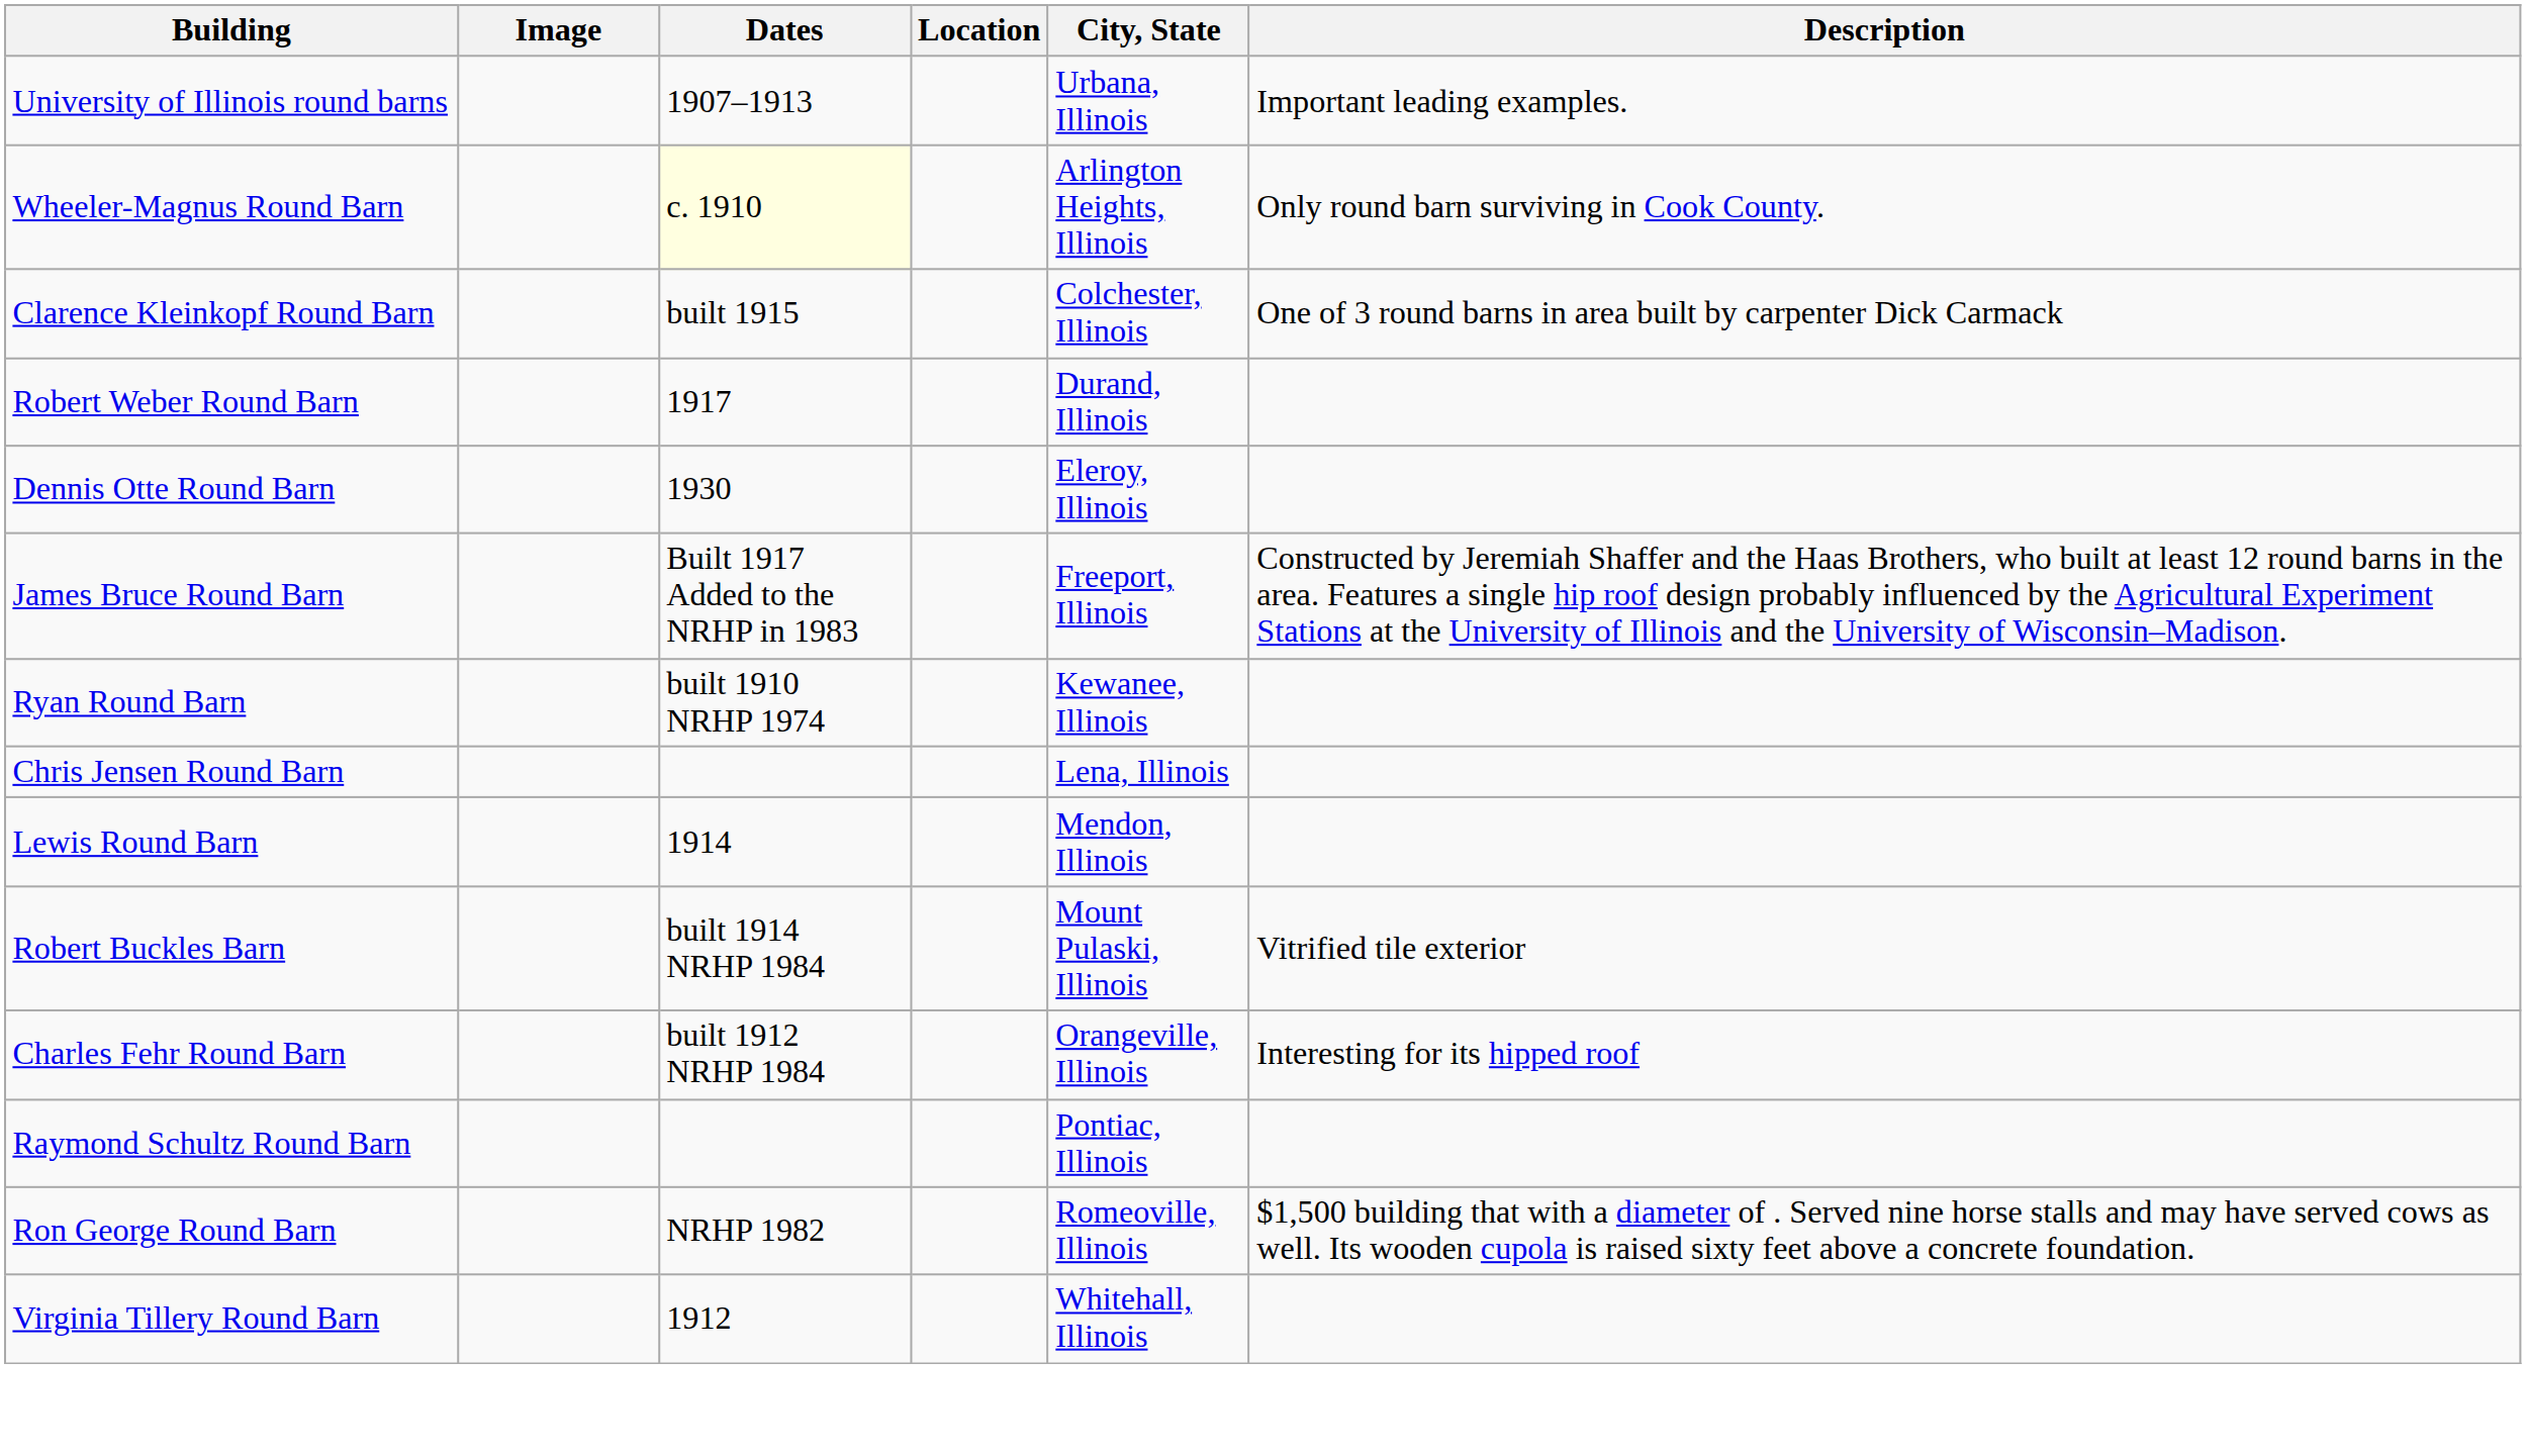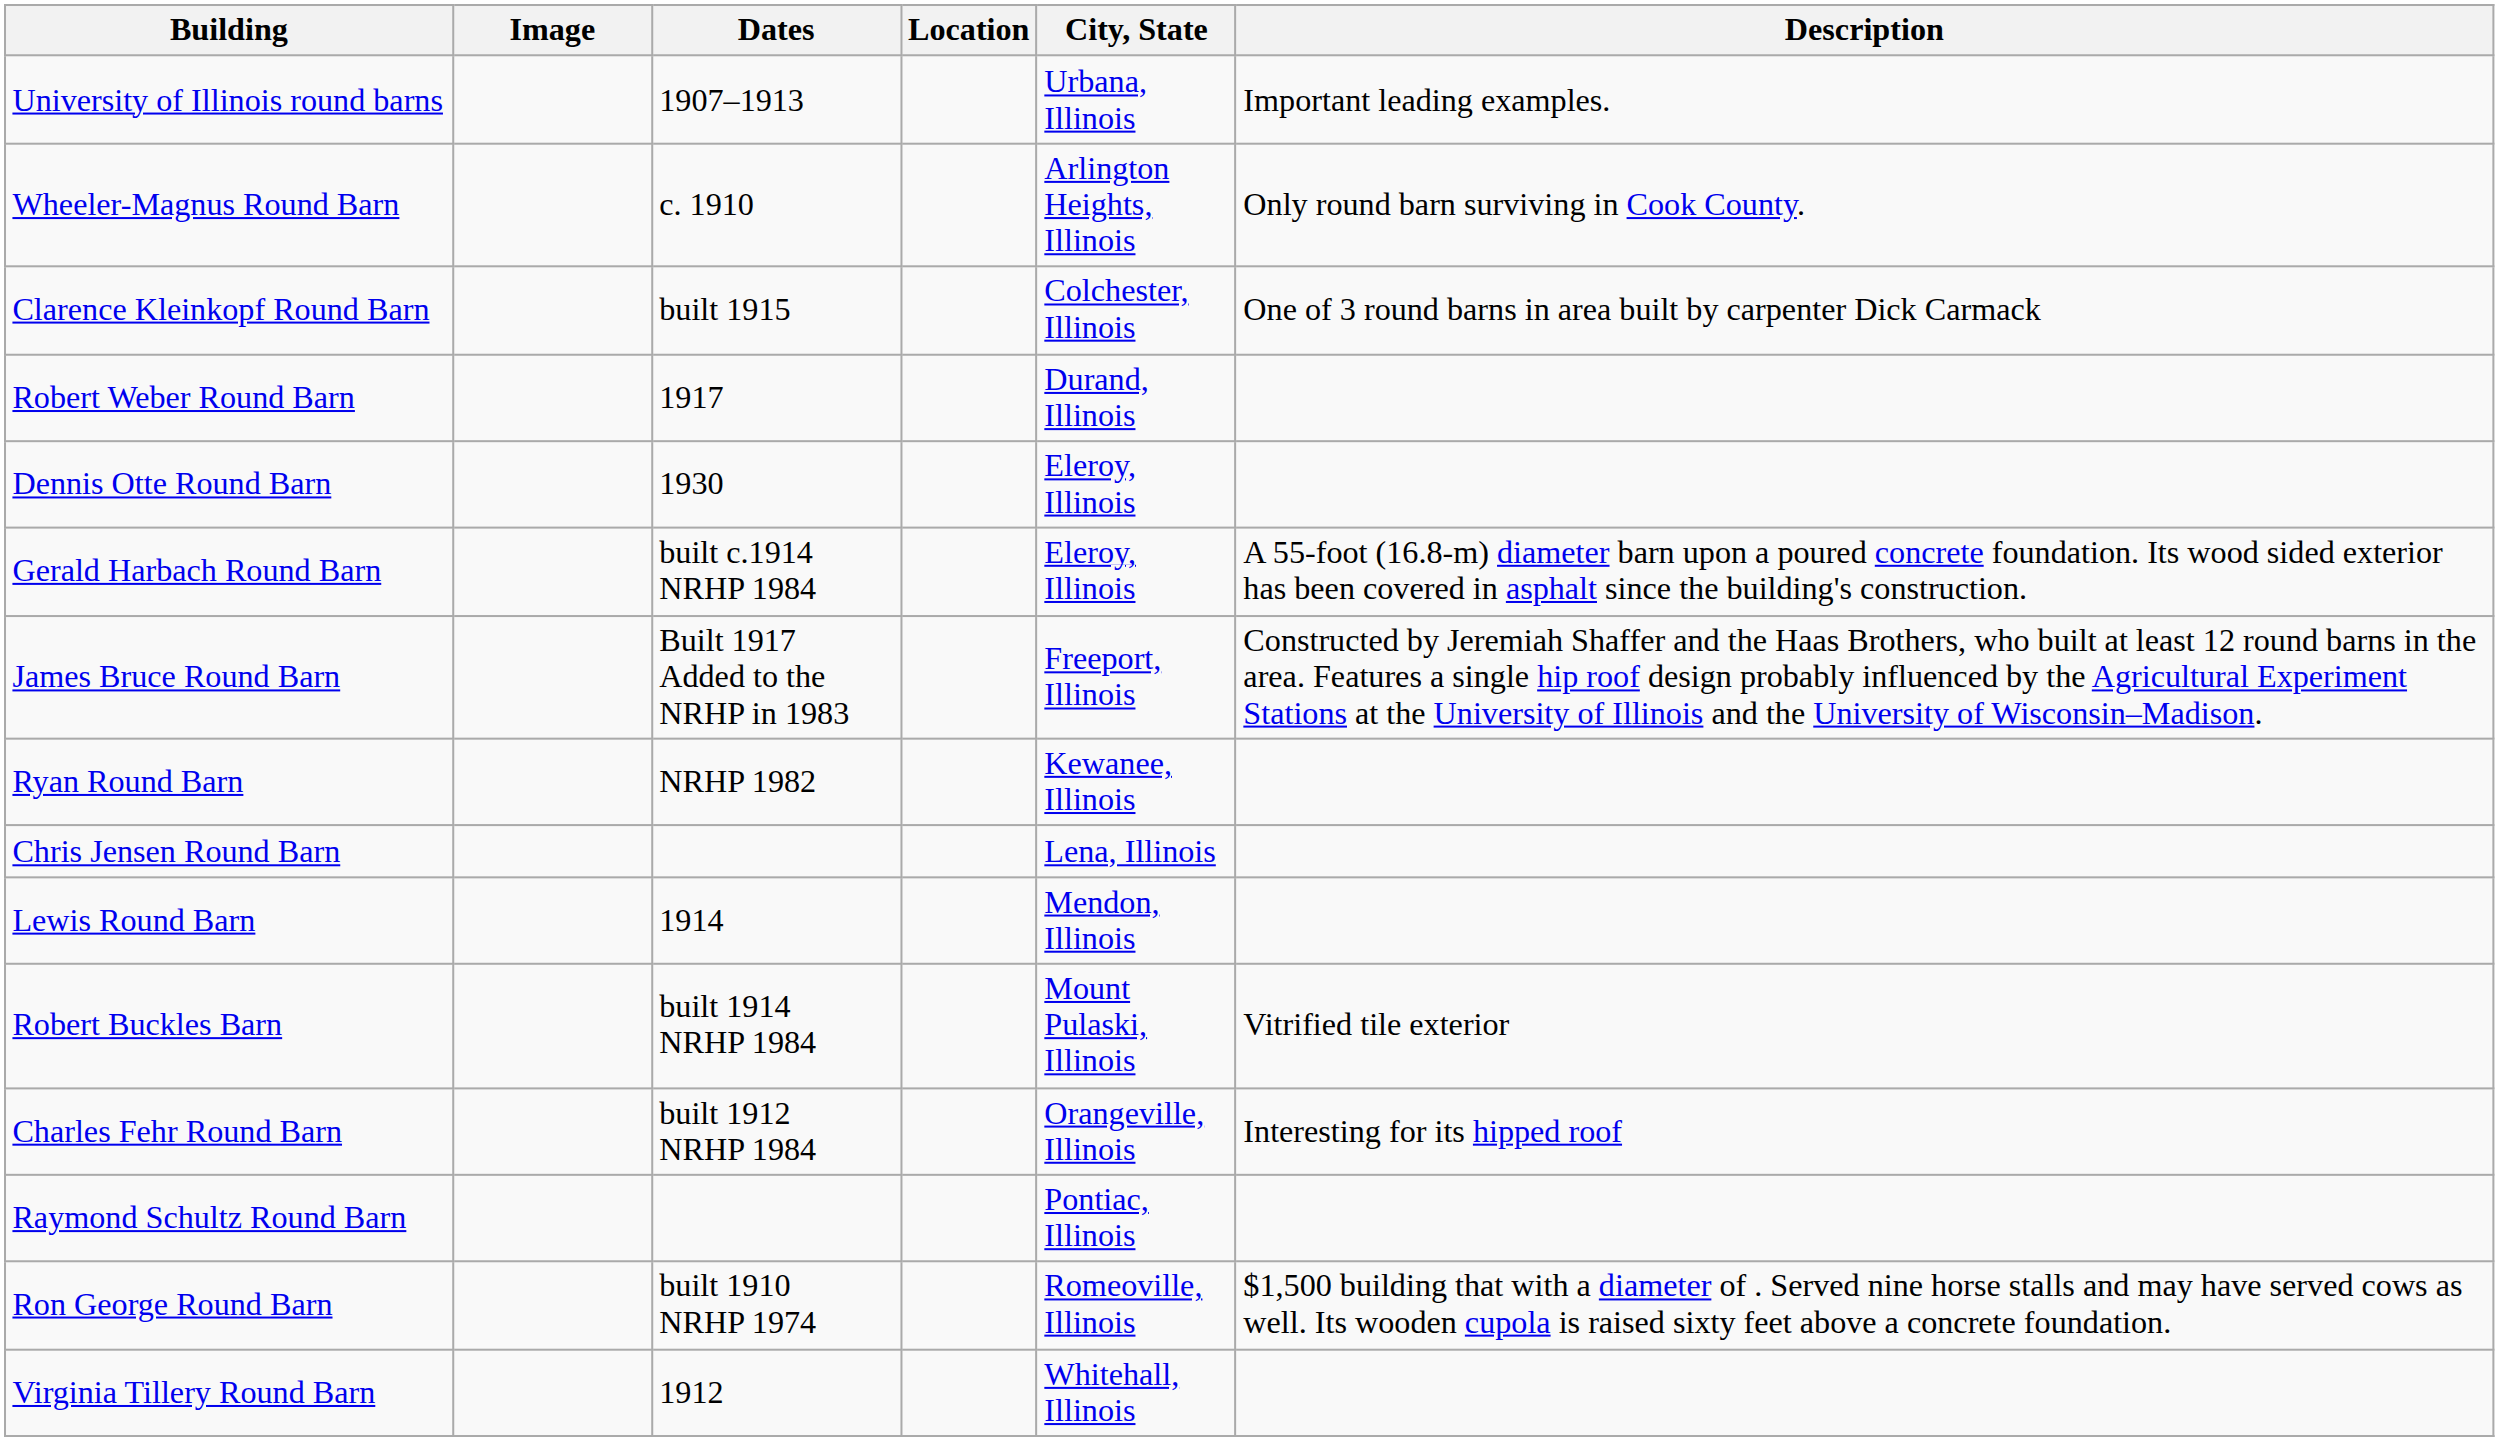 <table class="wikitable sortable" style="width:98%">
 <tr>
 <th style="width:18%;"><strong>Building</strong></th>
 <th style="width:8%;" class="unsortable"><strong>Image</strong></th>
 <th style="width:10%;"><strong>Dates</strong></th>
 <th><strong>Location</strong></th>
 <th style="width:8%;"><strong>City, State</strong></th>
 <th class="unsortable"><strong>Description</strong></th>
 </tr>
 <tr>
 <td><a href='#'>University of Illinois round barns</a></td>
 <td></td>
 <td>1907–1913</td>
 <td></td>
 <td><a href='#'>Urbana, Illinois</a></td>
 <td>Important leading examples.</td>
 </tr>
 <tr>
 <td><a href='#'>Wheeler-Magnus Round Barn</a></td>
 <td></td>
-<td style="background: lightyellow;">c. 1910</td>
+<td>c. 1910</td>
 <td></td>
 <td><a href='#'>Arlington Heights, Illinois</a></td>
 <td>Only round barn surviving in <a href='#'>Cook County</a>.</td>
 </tr>
 <tr>
 <td><a href='#'>Clarence Kleinkopf Round Barn</a></td>
 <td></td>
 <td>built 1915</td>
 <td></td>
 <td><a href='#'>Colchester, Illinois</a></td>
 <td>One of 3 round barns in area built by carpenter Dick Carmack</td>
 </tr>
 <tr>
 <td><a href='#'>Robert Weber Round Barn</a></td>
 <td></td>
 <td>1917</td>
 <td></td>
 <td><a href='#'>Durand, Illinois</a></td>
 <td></td>
 </tr>
 <tr>
 <td><a href='#'>Dennis Otte Round Barn</a></td>
 <td></td>
 <td>1930</td>
 <td></td>
 <td><a href='#'>Eleroy, Illinois</a></td>
 <td></td>
 </tr>
 <tr>
+<td><a href='#'>Gerald Harbach Round Barn</a></td>
+<td></td>
+<td>built c.1914<br>NRHP 1984</td>
+<td><small></small></td>
+<td><a href='#'>Eleroy, Illinois</a></td>
+<td>A 55-foot (16.8-m) <a href='#'>diameter</a> barn upon a poured <a href='#'>concrete</a> foundation. Its wood sided exterior has been covered in <a href='#'>asphalt</a> since the building's construction.</td>
+</tr>
+<tr>
 <td><a href='#'>James Bruce Round Barn</a></td>
 <td></td>
 <td>Built 1917<br>Added to the NRHP in 1983</td>
 <td><small></small></td>
 <td><a href='#'>Freeport, Illinois</a></td>
 <td>Constructed by Jeremiah Shaffer and the Haas Brothers, who built at least 12 round barns in the area. Features a single <a href='#'>hip roof</a> design probably influenced by the <a href='#'>Agricultural Experiment Stations</a> at the <a href='#'>University of Illinois</a> and the <a href='#'>University of Wisconsin–Madison</a>.</td>
 </tr>
 <tr>
 <td><a href='#'>Ryan Round Barn</a></td>
 <td></td>
-<td>built 1910<br>NRHP 1974</td>
+<td>NRHP 1982</td>
 <td><small></small></td>
 <td><a href='#'>Kewanee, Illinois</a></td>
 <td></td>
 </tr>
 <tr>
 <td><a href='#'>Chris Jensen Round Barn</a></td>
 <td></td>
 <td></td>
 <td></td>
 <td><a href='#'>Lena, Illinois</a></td>
 <td></td>
 </tr>
 <tr>
 <td><a href='#'>Lewis Round Barn</a></td>
 <td></td>
 <td>1914</td>
 <td></td>
 <td><a href='#'>Mendon, Illinois</a></td>
 <td></td>
 </tr>
 <tr>
 <td><a href='#'>Robert Buckles Barn</a></td>
 <td></td>
 <td>built 1914<br>NRHP 1984</td>
 <td><small></small></td>
 <td><a href='#'>Mount Pulaski, Illinois</a></td>
 <td>Vitrified tile exterior</td>
 </tr>
 <tr>
 <td><a href='#'>Charles Fehr Round Barn</a></td>
 <td></td>
 <td>built 1912<br>NRHP 1984</td>
 <td></td>
 <td><a href='#'>Orangeville, Illinois</a></td>
 <td>Interesting for its <a href='#'>hipped roof</a></td>
 </tr>
 <tr>
 <td><a href='#'>Raymond Schultz Round Barn</a></td>
 <td></td>
 <td></td>
 <td></td>
 <td><a href='#'>Pontiac, Illinois</a></td>
 <td></td>
 </tr>
 <tr>
 <td><a href='#'>Ron George Round Barn</a></td>
 <td></td>
-<td>NRHP 1982</td>
+<td>built 1910<br>NRHP 1974</td>
 <td><small></small></td>
 <td><a href='#'>Romeoville, Illinois</a></td>
 <td>$1,500 building that with a <a href='#'>diameter</a> of . Served nine horse stalls and may have served cows as well. Its wooden <a href='#'>cupola</a> is raised sixty feet above a concrete foundation.</td>
 </tr>
 <tr>
 <td><a href='#'>Virginia Tillery Round Barn</a></td>
 <td></td>
 <td>1912</td>
 <td></td>
 <td><a href='#'>Whitehall, Illinois</a></td>
 <td></td>
 </tr>
 <tr>
 </tr>
 </table>
